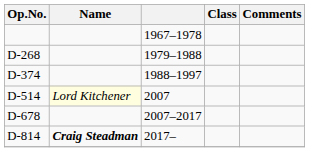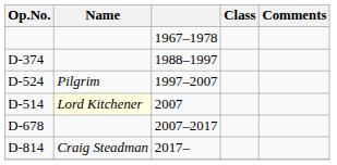 <table class="wikitable">
 <tr>
 <th>Op.No.</th>
 <th>Name</th>
 <th></th>
 <th>Class</th>
 <th>Comments</th>
 </tr>
 <tr>
 <td></td>
 <td></td>
 <td>1967–1978</td>
 <td></td>
 <td></td>
 </tr>
 <tr>
-<td>D-268</td>
+<td>D-374</td>
 <td></td>
-<td>1979–1988</td>
+<td>1988–1997</td>
 <td></td>
 <td></td>
 </tr>
 <tr>
-<td>D-374</td>
-<td></td>
-<td>1988–1997</td>
+<td>D-524</td>
+<td><em>Pilgrim</em></td>
+<td>1997–2007</td>
 <td></td>
 <td></td>
 </tr>
 <tr>
 <td>D-514</td>
 <td style="background: lightyellow;"><em>Lord Kitchener</em></td>
 <td>2007</td>
 <td></td>
 <td></td>
 </tr>
 <tr>
 <td>D-678</td>
 <td></td>
 <td>2007–2017</td>
 <td></td>
 <td></td>
 </tr>
 <tr>
 <td>D-814</td>
-<td><strong><em>Craig Steadman</em></strong></td>
+<td><em>Craig Steadman</em></td>
 <td>2017–</td>
 <td></td>
 <td></td>
 </tr>
 <tr>
 </tr>
 </table>
